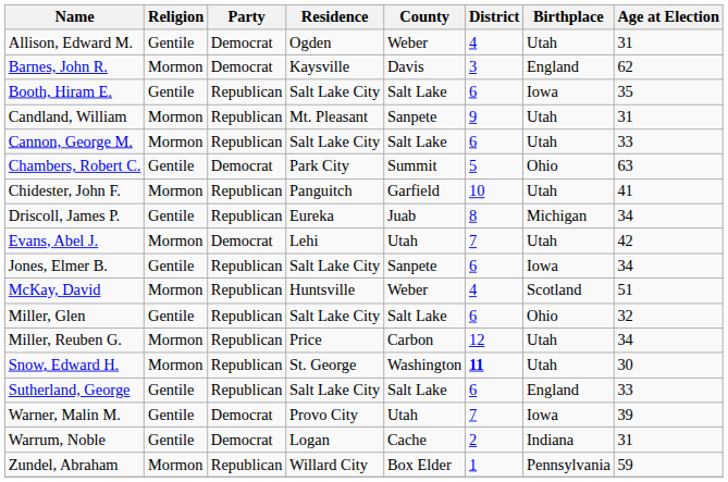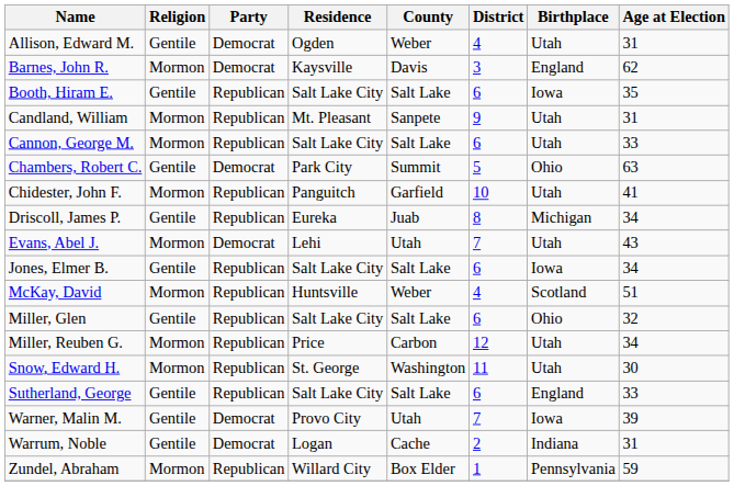 <table class="wikitable">
 <tr>
 <th>Name</th>
 <th>Religion</th>
 <th>Party</th>
 <th>Residence</th>
 <th>County</th>
 <th>District</th>
 <th>Birthplace</th>
 <th>Age at Election</th>
 </tr>
 <tr>
 <td>Allison, Edward M.</td>
 <td>Gentile</td>
 <td>Democrat</td>
 <td>Ogden</td>
 <td>Weber</td>
 <td><a href='#'>4</a></td>
 <td>Utah</td>
 <td>31</td>
 </tr>
 <tr>
 <td><a href='#'>Barnes, John R.</a></td>
 <td>Mormon</td>
 <td>Democrat</td>
 <td>Kaysville</td>
 <td>Davis</td>
 <td><a href='#'>3</a></td>
 <td>England</td>
 <td>62</td>
 </tr>
 <tr>
 <td><a href='#'>Booth, Hiram E.</a></td>
 <td>Gentile</td>
 <td>Republican</td>
 <td>Salt Lake City</td>
 <td>Salt Lake</td>
 <td><a href='#'>6</a></td>
 <td>Iowa</td>
 <td>35</td>
 </tr>
 <tr>
 <td>Candland, William</td>
 <td>Mormon</td>
 <td>Republican</td>
 <td>Mt. Pleasant</td>
 <td>Sanpete</td>
 <td><a href='#'>9</a></td>
 <td>Utah</td>
 <td>31</td>
 </tr>
 <tr>
 <td><a href='#'>Cannon, George M.</a></td>
 <td>Mormon</td>
 <td>Republican</td>
 <td>Salt Lake City</td>
 <td>Salt Lake</td>
 <td><a href='#'>6</a></td>
 <td>Utah</td>
 <td>33</td>
 </tr>
 <tr>
 <td><a href='#'>Chambers, Robert C.</a></td>
 <td>Gentile</td>
 <td>Democrat</td>
 <td>Park City</td>
 <td>Summit</td>
 <td><a href='#'>5</a></td>
 <td>Ohio</td>
 <td>63</td>
 </tr>
 <tr>
 <td>Chidester, John F.</td>
 <td>Mormon</td>
 <td>Republican</td>
 <td>Panguitch</td>
 <td>Garfield</td>
 <td><a href='#'>10</a></td>
 <td>Utah</td>
 <td>41</td>
 </tr>
 <tr>
 <td>Driscoll, James P.</td>
 <td>Gentile</td>
 <td>Republican</td>
 <td>Eureka</td>
 <td>Juab</td>
 <td><a href='#'>8</a></td>
 <td>Michigan</td>
 <td>34</td>
 </tr>
 <tr>
 <td><a href='#'>Evans, Abel J.</a></td>
 <td>Mormon</td>
 <td>Democrat</td>
 <td>Lehi</td>
 <td>Utah</td>
 <td><a href='#'>7</a></td>
 <td>Utah</td>
-<td>42</td>
+<td>43</td>
 </tr>
 <tr>
 <td>Jones, Elmer B.</td>
 <td>Gentile</td>
 <td>Republican</td>
 <td>Salt Lake City</td>
-<td>Sanpete</td>
+<td>Salt Lake</td>
 <td><a href='#'>6</a></td>
 <td>Iowa</td>
 <td>34</td>
 </tr>
 <tr>
 <td><a href='#'>McKay, David</a></td>
 <td>Mormon</td>
 <td>Republican</td>
 <td>Huntsville</td>
 <td>Weber</td>
 <td><a href='#'>4</a></td>
 <td>Scotland</td>
 <td>51</td>
 </tr>
 <tr>
 <td>Miller, Glen</td>
 <td>Gentile</td>
 <td>Republican</td>
 <td>Salt Lake City</td>
 <td>Salt Lake</td>
 <td><a href='#'>6</a></td>
 <td>Ohio</td>
 <td>32</td>
 </tr>
 <tr>
 <td>Miller, Reuben G.</td>
 <td>Mormon</td>
 <td>Republican</td>
 <td>Price</td>
 <td>Carbon</td>
 <td><a href='#'>12</a></td>
 <td>Utah</td>
 <td>34</td>
 </tr>
 <tr>
 <td><a href='#'>Snow, Edward H.</a></td>
 <td>Mormon</td>
 <td>Republican</td>
 <td>St. George</td>
 <td>Washington</td>
-<td><strong><a href='#'>11</a></strong></td>
+<td><a href='#'>11</a></td>
 <td>Utah</td>
 <td>30</td>
 </tr>
 <tr>
 <td><a href='#'>Sutherland, George</a></td>
 <td>Gentile</td>
 <td>Republican</td>
 <td>Salt Lake City</td>
 <td>Salt Lake</td>
 <td><a href='#'>6</a></td>
 <td>England</td>
 <td>33</td>
 </tr>
 <tr>
 <td>Warner, Malin M.</td>
 <td>Gentile</td>
 <td>Democrat</td>
 <td>Provo City</td>
 <td>Utah</td>
 <td><a href='#'>7</a></td>
 <td>Iowa</td>
 <td>39</td>
 </tr>
 <tr>
 <td>Warrum, Noble</td>
 <td>Gentile</td>
 <td>Democrat</td>
 <td>Logan</td>
 <td>Cache</td>
 <td><a href='#'>2</a></td>
 <td>Indiana</td>
 <td>31</td>
 </tr>
 <tr>
 <td>Zundel, Abraham</td>
 <td>Mormon</td>
 <td>Republican</td>
 <td>Willard City</td>
 <td>Box Elder</td>
 <td><a href='#'>1</a></td>
 <td>Pennsylvania</td>
 <td>59</td>
 </tr>
 <tr>
 </tr>
 </table>
